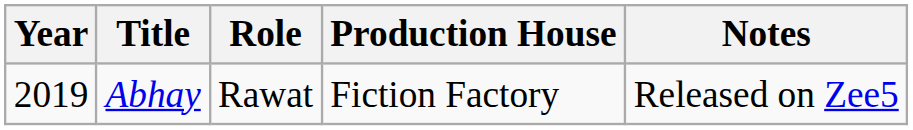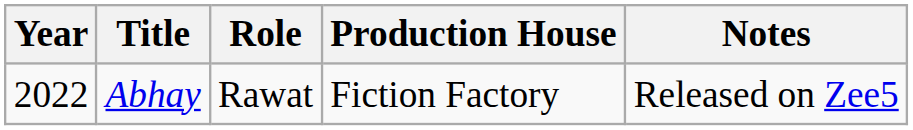 <table class="wikitable">
 <tr>
 <th>Year</th>
 <th>Title</th>
 <th>Role</th>
 <th>Production House</th>
 <th>Notes</th>
 </tr>
 <tr>
-<td>2019</td>
+<td>2022</td>
 <td><em><a href='#'>Abhay</a></em></td>
 <td>Rawat</td>
 <td>Fiction Factory</td>
 <td>Released on <a href='#'>Zee5</a></td>
 </tr>
 </table>
